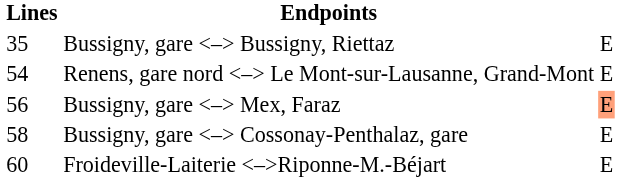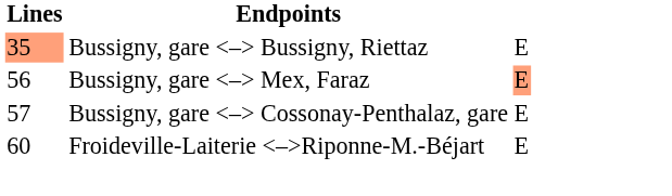 <table class "wikitable">
 <tr>
 <th>Lines</th>
 <th>Endpoints</th>
 <th></th>
 </tr>
 <tr>
-<td>35</td>
+<td style="background: lightsalmon;">35</td>
 <td>Bussigny, gare <–> Bussigny, Riettaz</td>
-<td>E</td>
-</tr>
-<tr>
-<td>54</td>
-<td>Renens, gare nord <–> Le Mont-sur-Lausanne, Grand-Mont</td>
 <td>E</td>
 </tr>
 <tr>
 <td>56</td>
 <td>Bussigny, gare <–> Mex, Faraz</td>
 <td style="background: lightsalmon;">E</td>
 </tr>
 <tr>
-<td>58</td>
+<td>57</td>
 <td>Bussigny, gare <–> Cossonay-Penthalaz, gare</td>
 <td>E</td>
 </tr>
 <tr>
 <td>60</td>
 <td>Froideville-Laiterie <–>Riponne-M.-Béjart</td>
 <td>E</td>
 </tr>
 </table>
